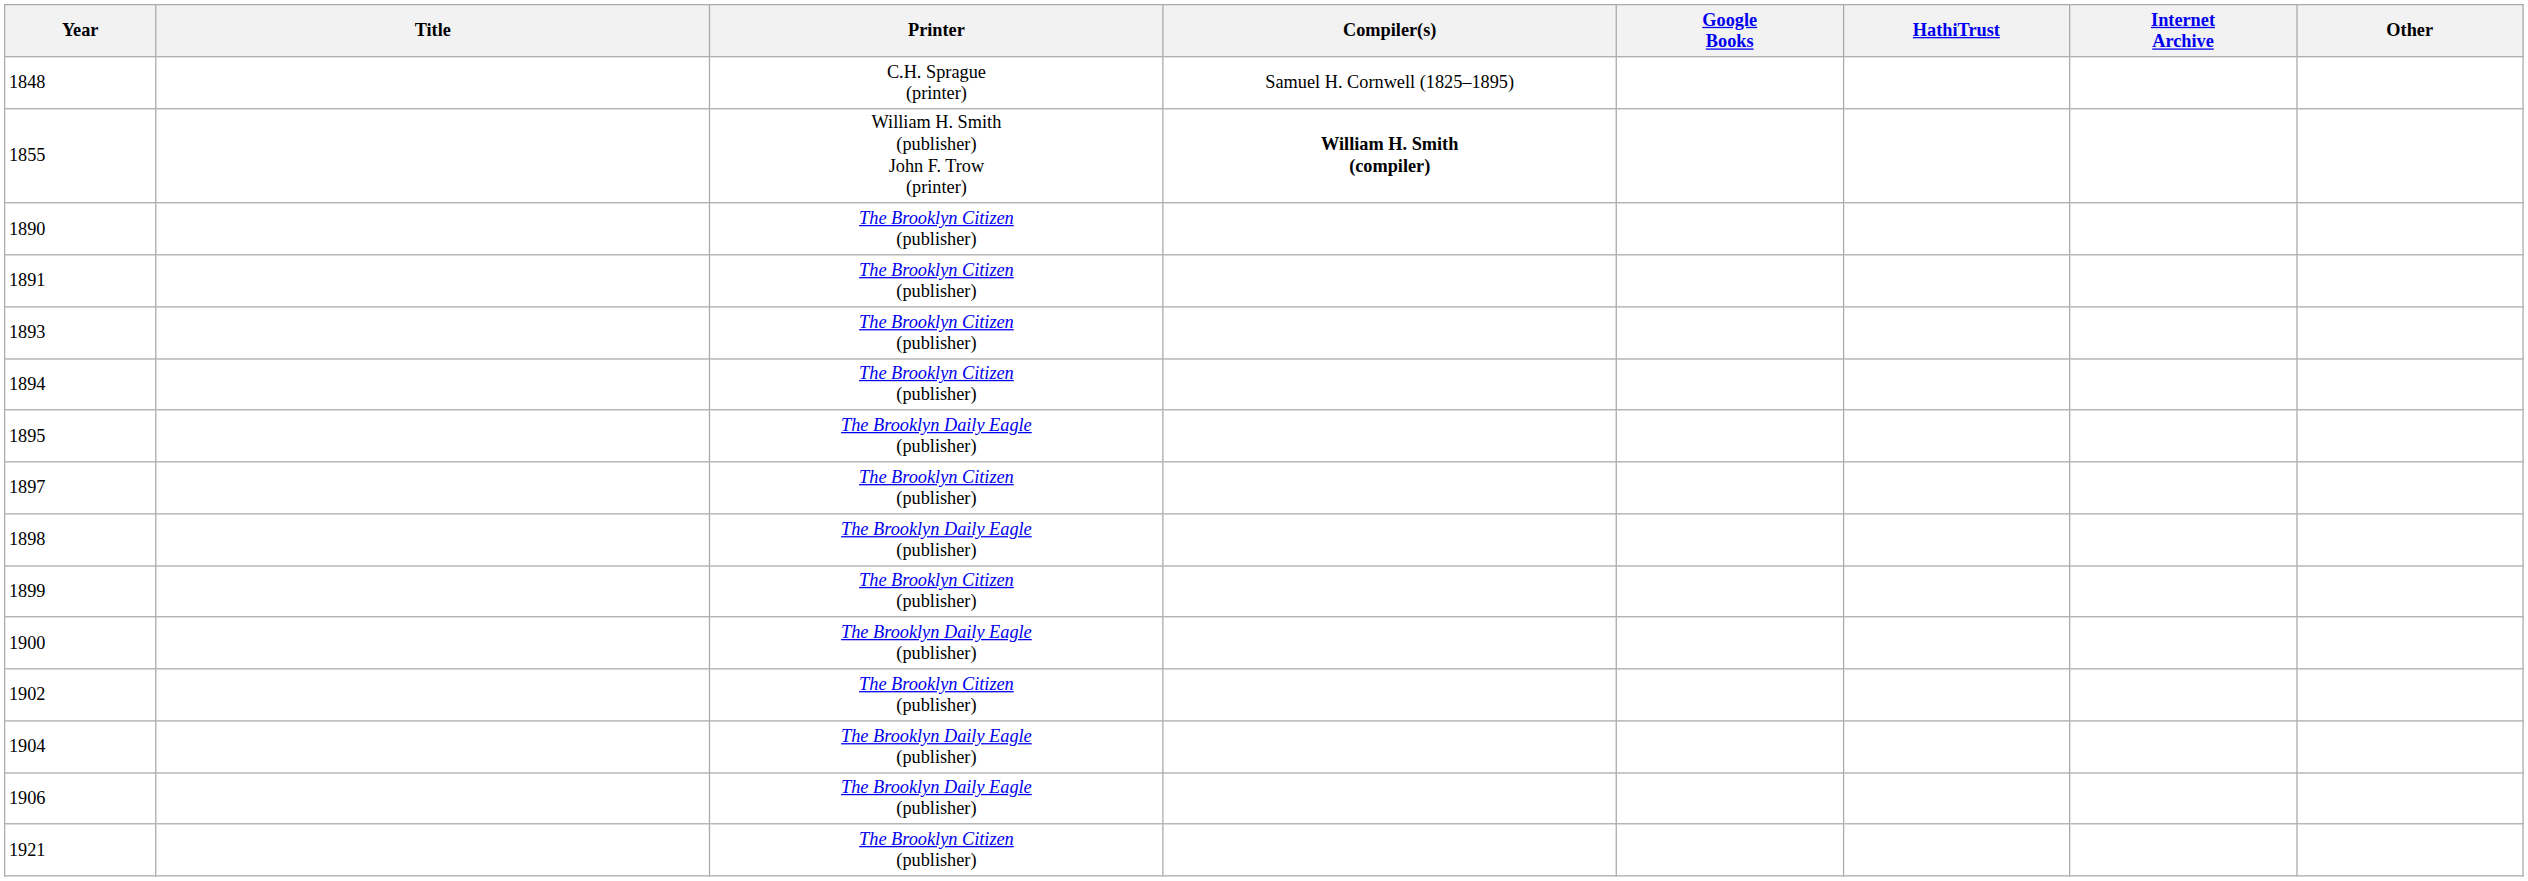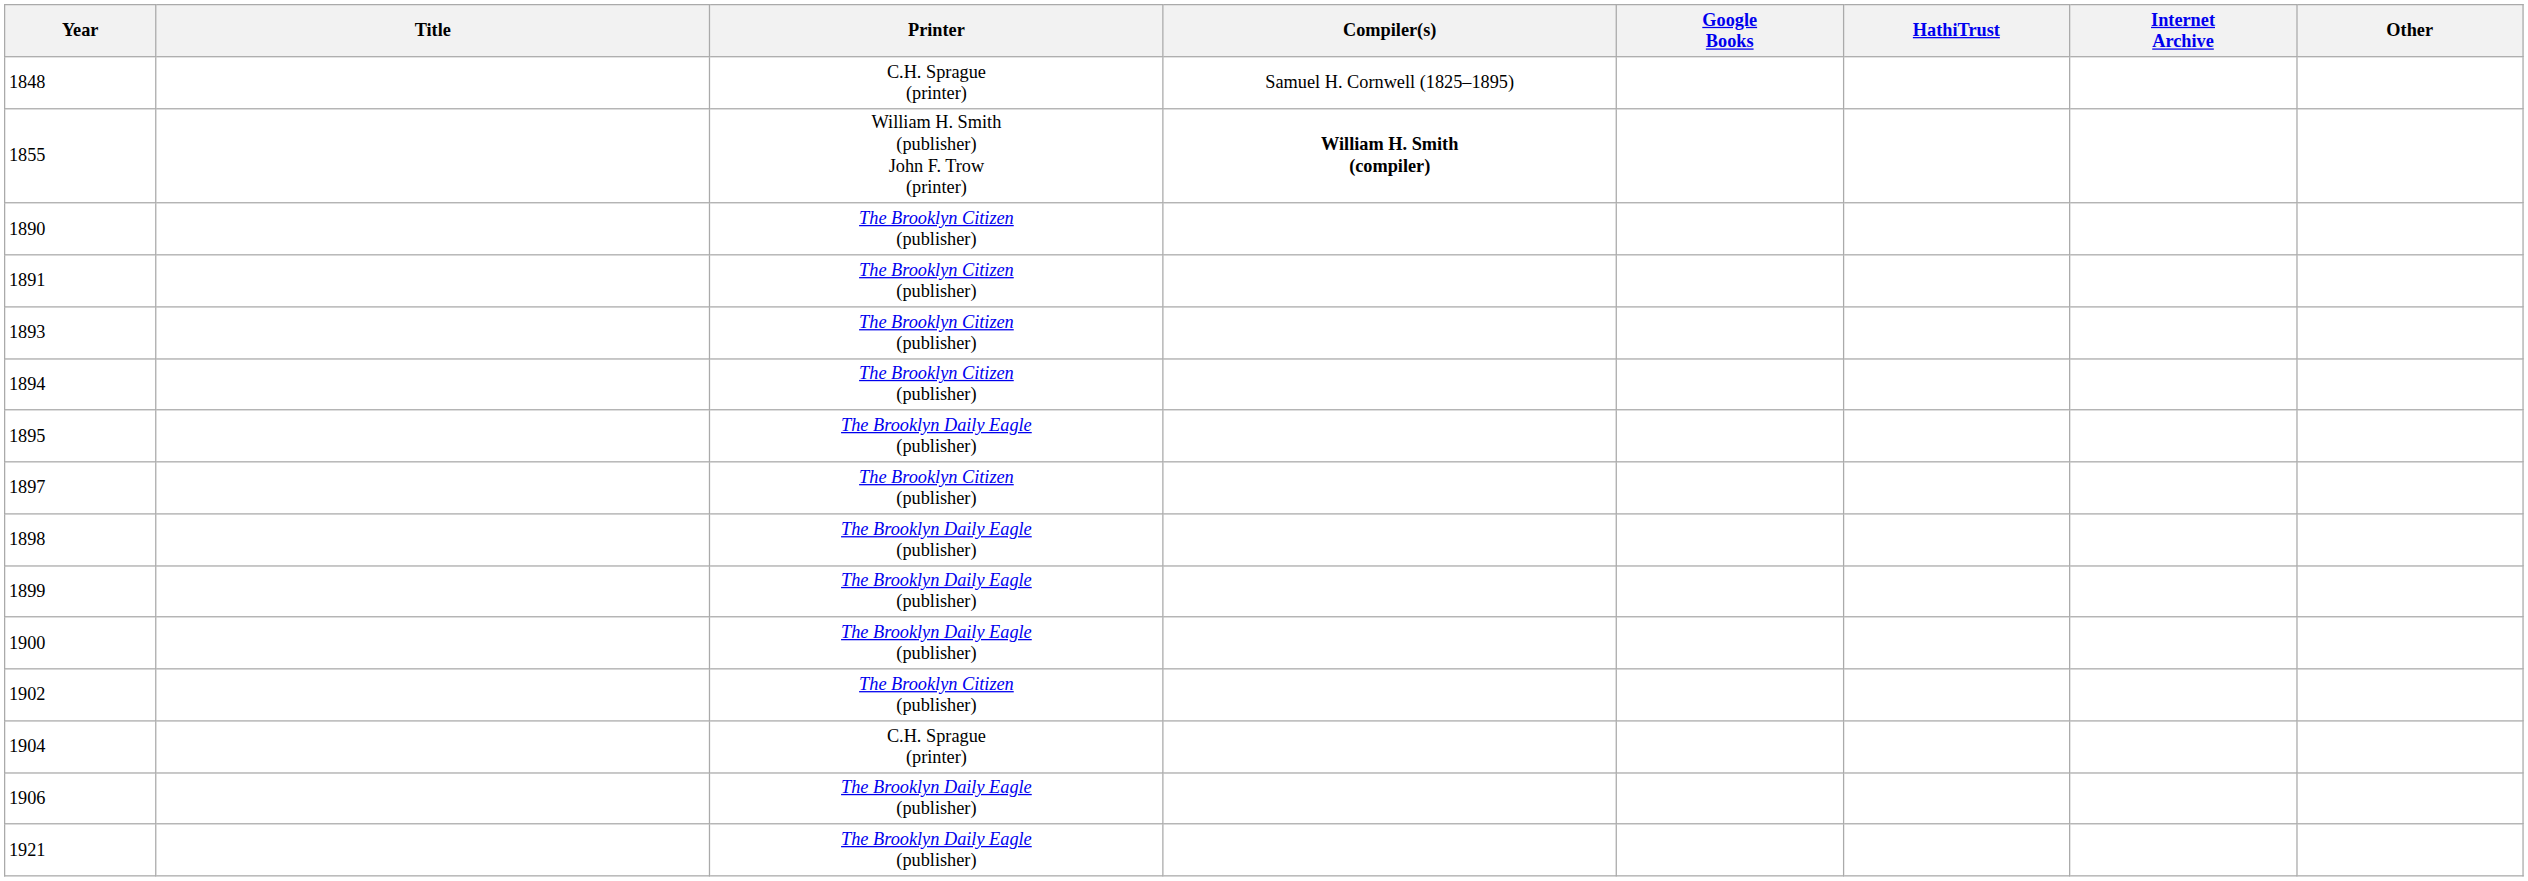 <table class="wikitable collapsible sortable" border="0" cellpadding="1" style="color:black; background-color: #FFFFFF; font-size: 90%; width:100%">
 <tr>
 <th>Year</th>
 <th>Title</th>
 <th>Printer</th>
 <th>Compiler(s)</th>
 <th><a href='#'>Google<br>Books</a></th>
 <th><a href='#'>HathiTrust</a></th>
 <th><a href='#'>Internet<br>Archive</a></th>
 <th>Other</th>
 </tr>
 <tr>
 <td width="6%">1848</td>
 <td width="22%" width="18%" data-sort-value="brooklyn city register 1848"></td>
 <td style="text-align:center" width="18%" data-sort-value="sprague 1848">C.H. Sprague<br>(printer)</td>
 <td style="text-align:center" width="18%" data-sort-value="cornwell 1848">Samuel H. Cornwell (1825–1895)</td>
 <td style="text-align:center" width="9%" data-sort-value="google books 1848"></td>
 <td style="text-align:center" width="9%"></td>
 <td style="text-align:center" width="9%"></td>
 <td style="text-align:center" width="9%"></td>
 </tr>
 <tr>
 <td width="6%">1855</td>
 <td width="22%" width="18%" data-sort-value="brooklyn city and kings county 1855"></td>
 <td style="text-align:center" width="18%" data-sort-value="smith 1855">William H. Smith<br>(publisher)<br>John F. Trow<br>(printer)</td>
 <td style="text-align:center" width="18%" data-sort-value="smith 1855"><strong>William H. Smith<br>(compiler)</strong></td>
 <td style="text-align:center" width="9%" data-sort-value="google books 1855"></td>
 <td style="text-align:center" width="9%"></td>
 <td style="text-align:center" width="9%"></td>
 <td style="text-align:center" width="9%"></td>
 </tr>
 <tr>
 <td width="6%">1890</td>
 <td width="22%" width="18%" data-sort-value="Brooklyn Daily Eagle 1890"></td>
 <td style="text-align:center" width="18%" data-sort-value="brooklyn citizen 1894"><em><a href='#'>The Brooklyn Citizen</a></em><br>(publisher)</td>
 <td style="text-align:center" width="18%"></td>
 <td style="text-align:center" width="9%" data-sort-value="google books 1890"></td>
 <td style="text-align:center" width="9%"></td>
 <td style="text-align:center" width="9%"></td>
 <td style="text-align:center" width="9%"></td>
 </tr>
 <tr>
 <td width="6%">1891</td>
 <td width="22%" width="18%" data-sort-value="Brooklyn Daily Eagle 1891"></td>
 <td style="text-align:center" width="18%" data-sort-value="brooklyn citizen 1894"><em><a href='#'>The Brooklyn Citizen</a></em><br>(publisher)</td>
 <td style="text-align:center" width="18%"></td>
 <td style="text-align:center" width="9%" data-sort-value="google books 1891"></td>
 <td style="text-align:center" width="9%"></td>
 <td style="text-align:center" width="9%"></td>
 <td style="text-align:center" width="9%"></td>
 </tr>
 <tr>
 <td width="6%">1893</td>
 <td width="22%" width="18%" data-sort-value="Citizens Almanac 1893"></td>
 <td style="text-align:center" width="18%" data-sort-value="brooklyn citizen 1893"><em><a href='#'>The Brooklyn Citizen</a></em><br>(publisher)</td>
 <td style="text-align:center" width="18%"></td>
 <td style="text-align:center" width="9%" data-sort-value="google books 1893"></td>
 <td style="text-align:center" width="9%"></td>
 <td style="text-align:center" width="9%"></td>
 <td style="text-align:center" width="9%"></td>
 </tr>
 <tr>
 <td width="6%">1894</td>
 <td width="22%" width="18%" data-sort-value="Citizens Almanac 1894"></td>
 <td style="text-align:center" width="18%" data-sort-value="brooklyn citizen 1894"><em><a href='#'>The Brooklyn Citizen</a></em><br>(publisher)</td>
 <td style="text-align:center" width="18%"></td>
 <td style="text-align:center" width="9%" data-sort-value="google books 1894"></td>
 <td style="text-align:center" width="9%"></td>
 <td style="text-align:center" width="9%"></td>
 <td style="text-align:center" width="9%"></td>
 </tr>
 <tr>
 <td width="6%">1895</td>
 <td width="22%" width="18%" data-sort-value="Brooklyn Daily Eagle 1895"></td>
 <td style="text-align:center" width="18%" data-sort-value="brooklyn citizen 1895"><em><a href='#'>The Brooklyn Daily Eagle</a></em><br>(publisher)</td>
 <td style="text-align:center" width="18%"></td>
 <td style="text-align:center" width="9%" data-sort-value="google books 1895"></td>
 <td style="text-align:center" width="9%" data-sort-value="hathitrust 1895"></td>
 <td style="text-align:center" width="9%"></td>
 <td style="text-align:center" width="9%"></td>
 </tr>
 <tr>
 <td width="6%">1897</td>
 <td width="22%" width="18%" data-sort-value="Brooklyn Daily Eagle 1897"></td>
 <td style="text-align:center" width="18%" data-sort-value="brooklyn citizen 1894"><em><a href='#'>The Brooklyn Citizen</a></em><br>(publisher)</td>
 <td style="text-align:center" width="18%"></td>
 <td style="text-align:center" width="9%" data-sort-value="google books 1897"></td>
 <td style="text-align:center" width="9%"></td>
 <td style="text-align:center" width="9%"></td>
 <td style="text-align:center" width="9%"></td>
 </tr>
 <tr>
 <td width="6%">1898</td>
 <td width="22%" width="18%" data-sort-value="Brooklyn Daily Eagle 1898"></td>
 <td style="text-align:center" width="18%" data-sort-value="brooklyn citizen 1898"><em><a href='#'>The Brooklyn Daily Eagle</a></em><br>(publisher)</td>
 <td style="text-align:center" width="18%"></td>
 <td style="text-align:center" width="9%" data-sort-value="google books 1898"></td>
 <td style="text-align:center" width="9%"></td>
 <td style="text-align:center" width="9%"></td>
 <td style="text-align:center" width="9%"></td>
 </tr>
 <tr>
 <td width="6%">1899</td>
 <td width="22%" width="18%" data-sort-value="Brooklyn Daily Eagle 1899"></td>
-<td style="text-align:center" width="18%" data-sort-value="brooklyn citizen 1893"><em><a href='#'>The Brooklyn Citizen</a></em><br>(publisher)</td>
+<td style="text-align:center" width="18%" data-sort-value="brooklyn citizen 1899"><em><a href='#'>The Brooklyn Daily Eagle</a></em><br>(publisher)</td>
 <td style="text-align:center" width="18%"></td>
 <td style="text-align:center" width="9%" data-sort-value="google books 1899"></td>
 <td style="text-align:center" width="9%"></td>
 <td style="text-align:center" width="9%"></td>
 <td style="text-align:center" width="9%"></td>
 </tr>
 <tr>
 <td width="6%">1900</td>
 <td width="22%" width="18%" data-sort-value="Brooklyn Daily Eagle 1900"></td>
 <td style="text-align:center" width="18%" data-sort-value="brooklyn citizen 1900"><em><a href='#'>The Brooklyn Daily Eagle</a></em><br>(publisher)</td>
 <td style="text-align:center" width="18%"></td>
 <td style="text-align:center" width="9%" data-sort-value="google books 1900"></td>
 <td style="text-align:center" width="9%"></td>
 <td style="text-align:center" width="9%"></td>
 <td style="text-align:center" width="9%"></td>
 </tr>
 <tr>
 <td width="6%">1902</td>
 <td width="22%" width="18%" data-sort-value="Brooklyn Daily Eagle 1902"></td>
 <td style="text-align:center" width="18%" data-sort-value="brooklyn citizen 1894"><em><a href='#'>The Brooklyn Citizen</a></em><br>(publisher)</td>
 <td style="text-align:center" width="18%"></td>
 <td style="text-align:center" width="9%" data-sort-value="google books 1902"></td>
 <td style="text-align:center" width="9%"></td>
 <td style="text-align:center" width="9%"></td>
 <td style="text-align:center" width="9%"></td>
 </tr>
 <tr>
 <td width="6%">1904</td>
 <td width="22%" width="18%" data-sort-value="Brooklyn Daily Eagle 1904"></td>
-<td style="text-align:center" width="18%" data-sort-value="brooklyn citizen 1904"><em><a href='#'>The Brooklyn Daily Eagle</a></em><br>(publisher)</td>
+<td style="text-align:center" width="18%" data-sort-value="sprague 1848">C.H. Sprague<br>(printer)</td>
 <td style="text-align:center" width="18%"></td>
 <td style="text-align:center" width="9%" data-sort-value="google books 1904"></td>
 <td style="text-align:center" width="9%"></td>
 <td style="text-align:center" width="9%"></td>
 <td style="text-align:center" width="9%"></td>
 </tr>
 <tr>
 <td width="6%">1906</td>
 <td width="22%" width="18%" data-sort-value="Brooklyn Daily Eagle 1906"></td>
 <td style="text-align:center" width="18%" data-sort-value="brooklyn citizen 1906"><em><a href='#'>The Brooklyn Daily Eagle</a></em><br>(publisher)</td>
 <td style="text-align:center" width="18%"></td>
 <td style="text-align:center" width="9%" data-sort-value="google books 1906"></td>
 <td style="text-align:center" width="9%"></td>
 <td style="text-align:center" width="9%"></td>
 <td style="text-align:center" width="9%"></td>
 </tr>
 <tr>
 <td width="6%">1921</td>
 <td width="22%" width="18%" data-sort-value="Brooklyn Daily Eagle 1921"></td>
-<td style="text-align:center" width="18%" data-sort-value="brooklyn citizen 1893"><em><a href='#'>The Brooklyn Citizen</a></em><br>(publisher)</td>
+<td style="text-align:center" width="18%" data-sort-value="brooklyn citizen 1921"><em><a href='#'>The Brooklyn Daily Eagle</a></em><br>(publisher)</td>
 <td style="text-align:center" width="18%"></td>
 <td style="text-align:center" width="9%" data-sort-value="google books 1921"></td>
 <td style="text-align:center" width="9%"></td>
 <td style="text-align:center" width="9%"></td>
 <td style="text-align:center" width="9%"></td>
 </tr>
 </table>
